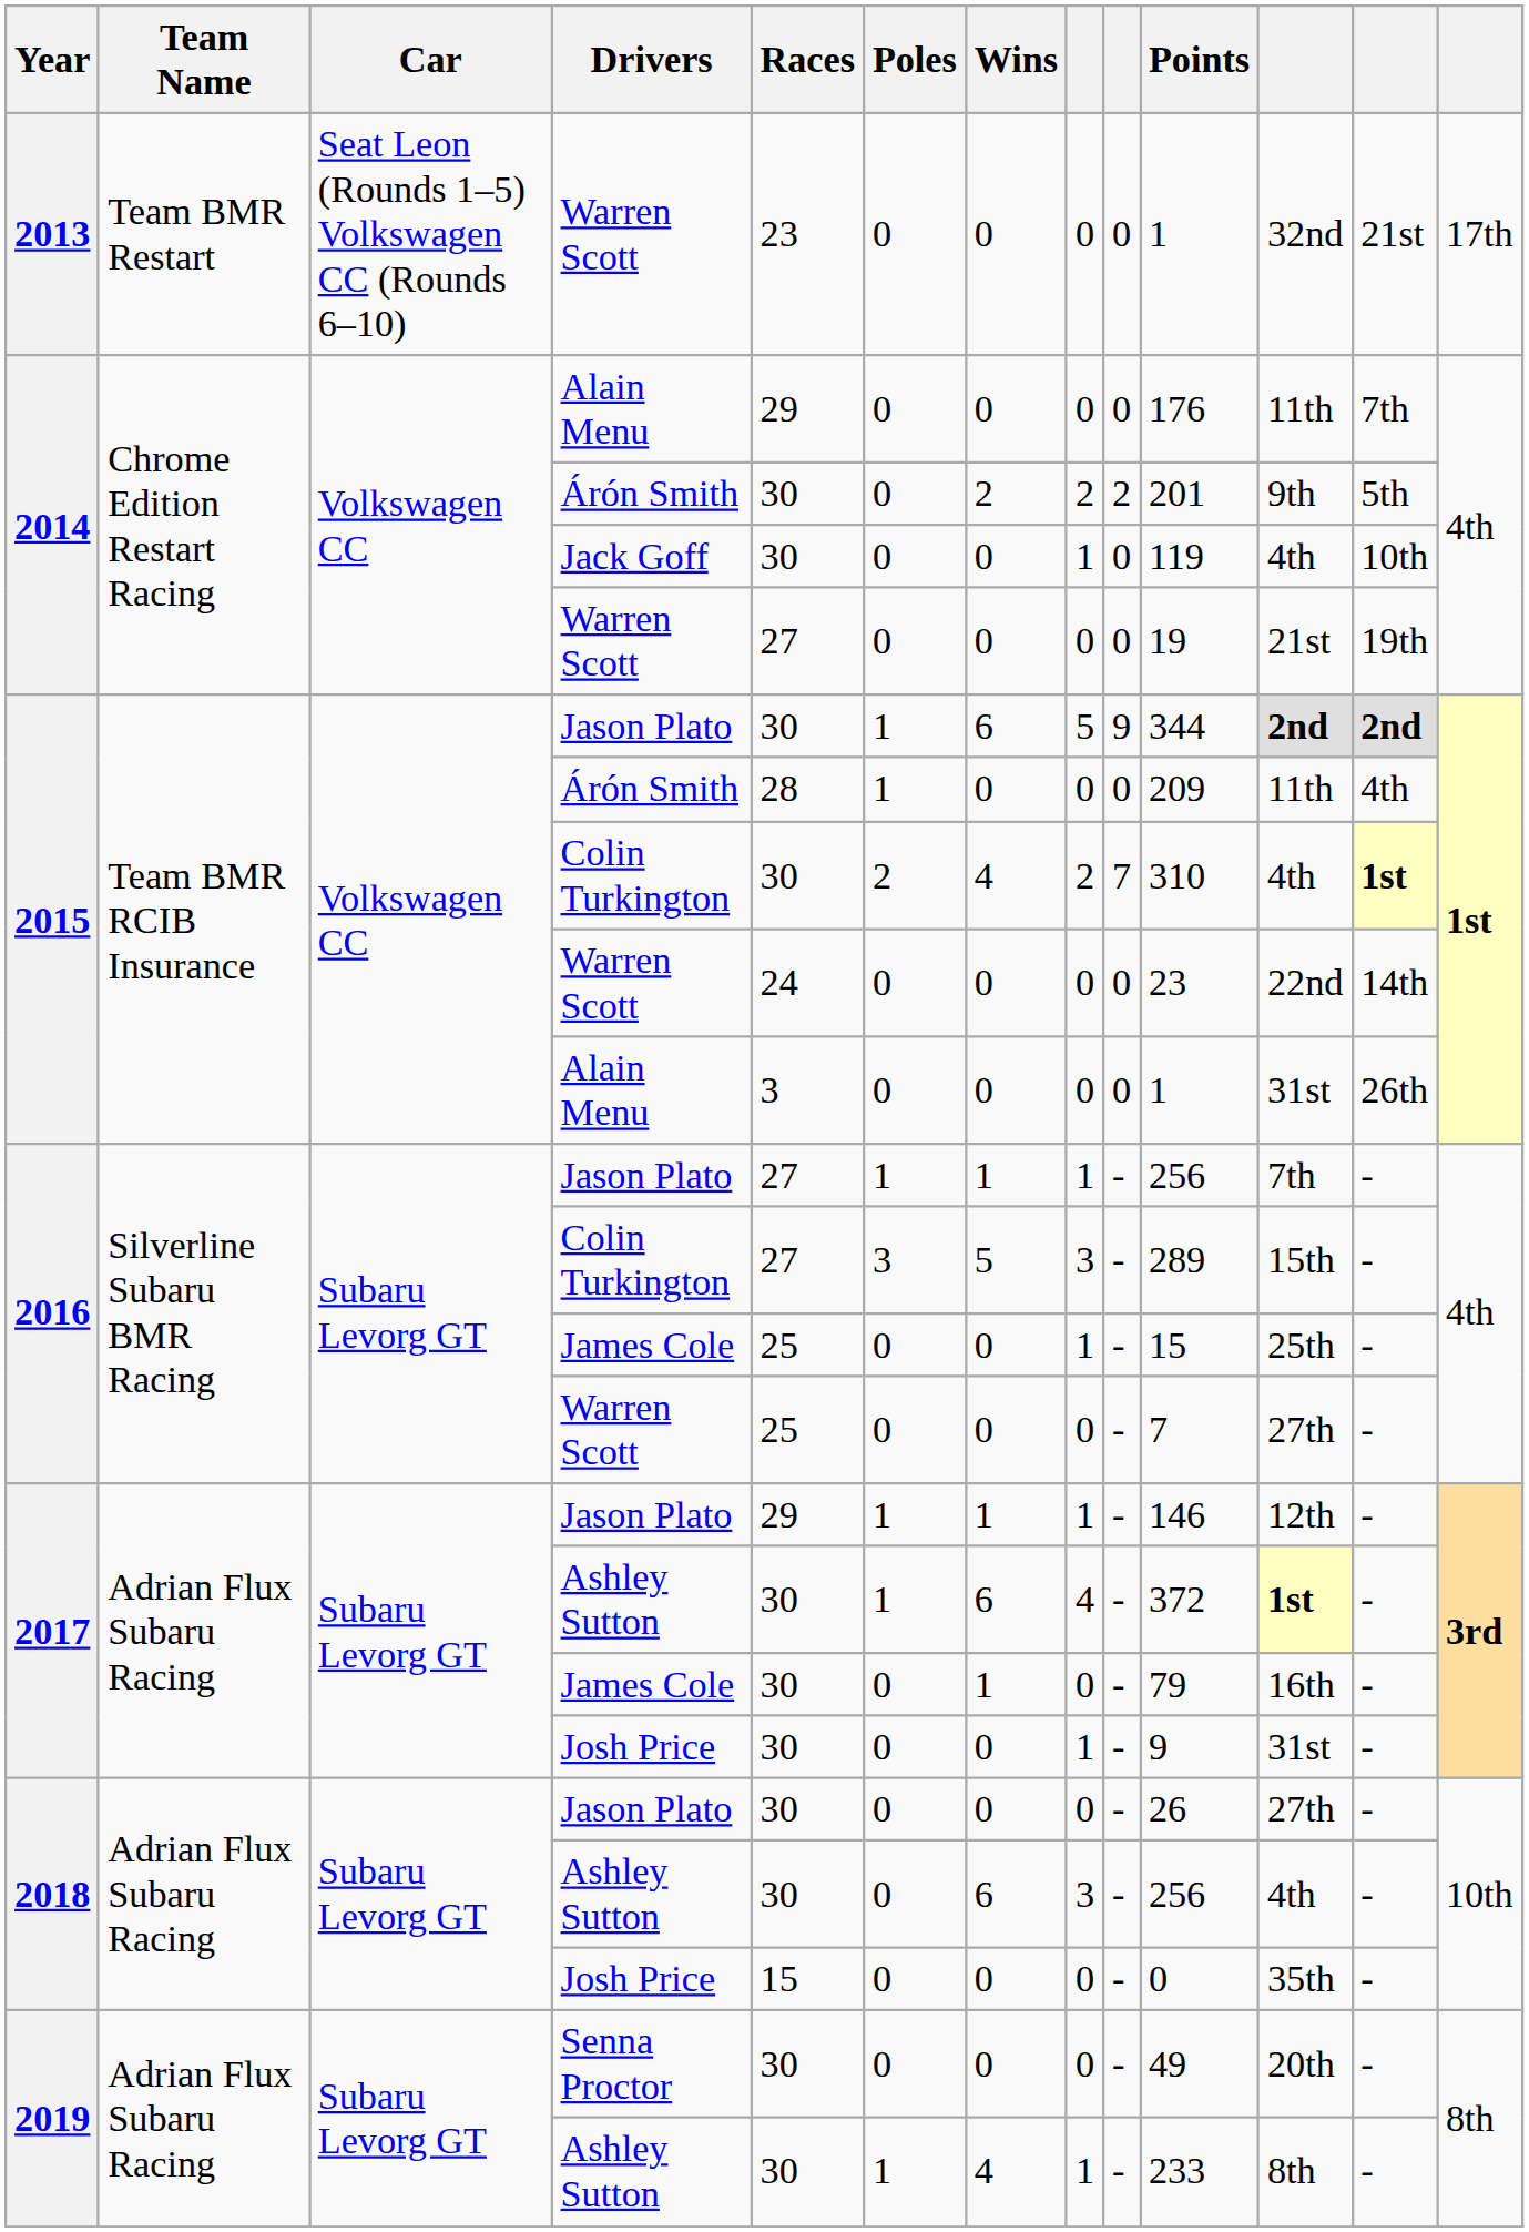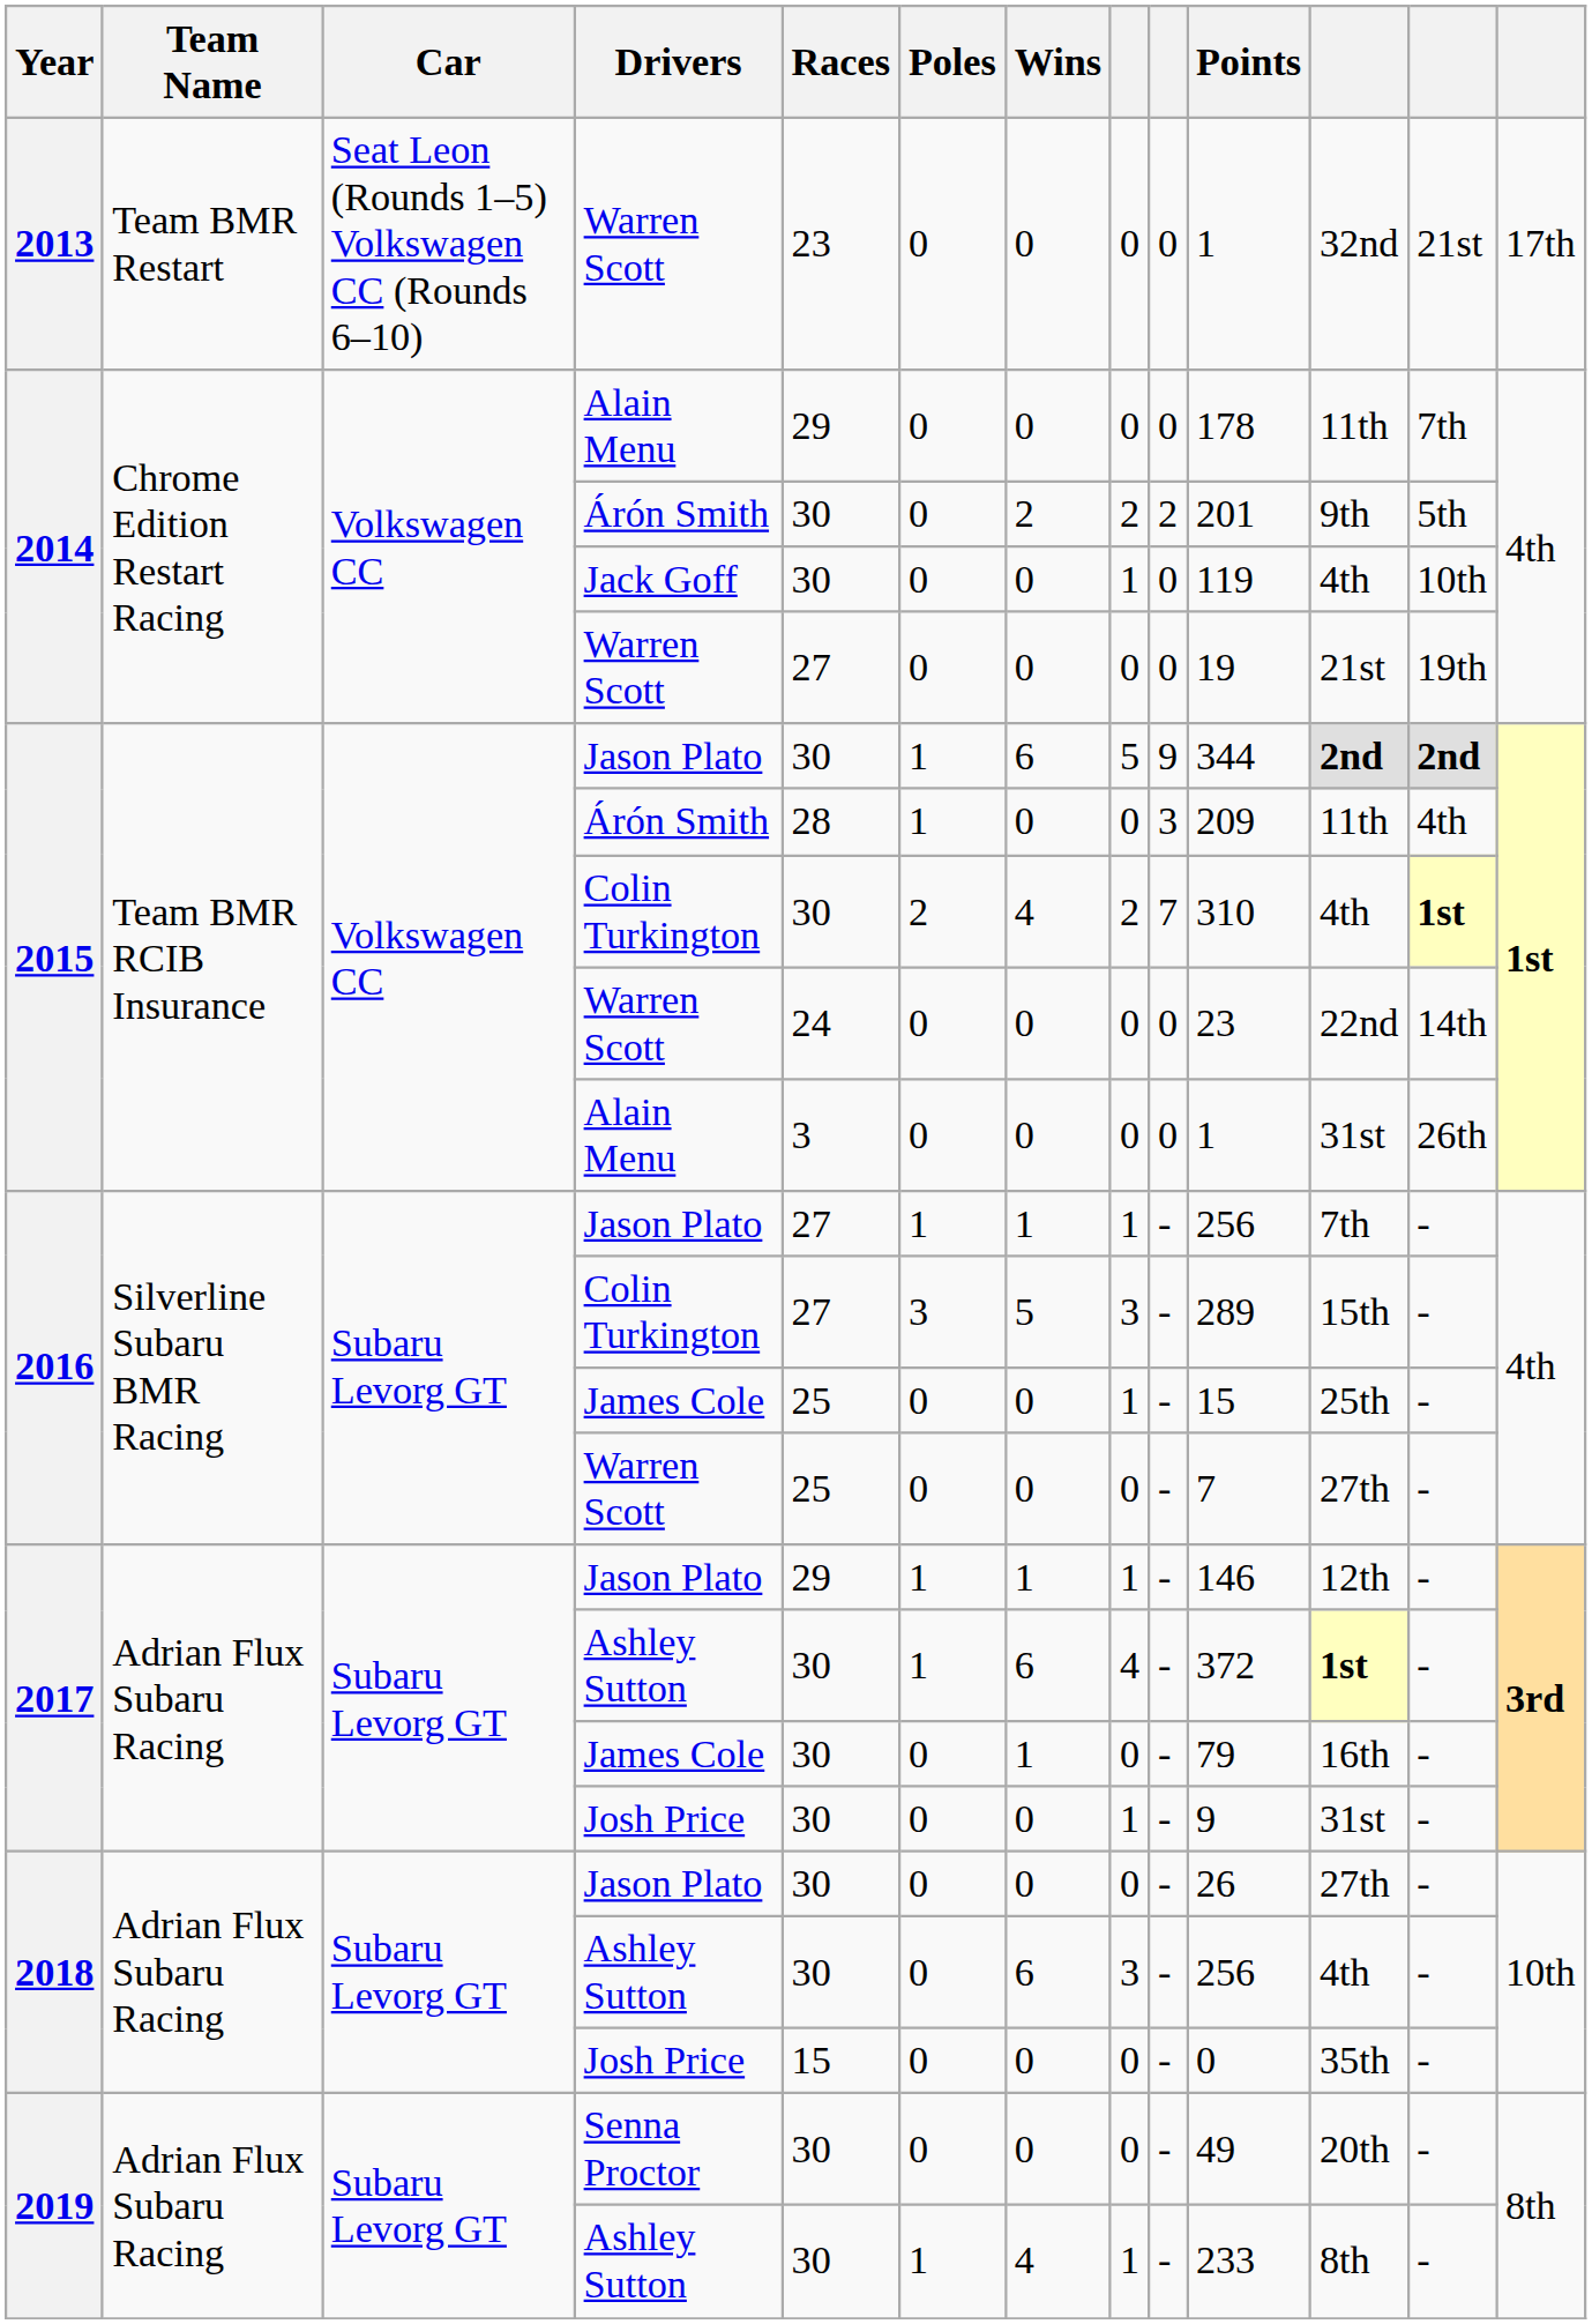 <table class="wikitable" style="font-size:95%">
 <tr>
 <th>Year</th>
 <th>Team Name</th>
 <th>Car</th>
 <th>Drivers</th>
 <th>Races</th>
 <th>Poles</th>
 <th>Wins</th>
 <th></th>
 <th></th>
 <th>Points</th>
 <th></th>
 <th></th>
 <th></th>
 </tr>
 <tr>
 <th><a href='#'>2013</a></th>
 <td>Team BMR Restart</td>
 <td><a href='#'>Seat Leon</a> (Rounds 1–5)<br> <a href='#'>Volkswagen CC</a> (Rounds 6–10)</td>
 <td> <a href='#'>Warren Scott</a></td>
 <td>23</td>
 <td>0</td>
 <td>0</td>
 <td>0</td>
 <td>0</td>
 <td>1</td>
 <td>32nd</td>
 <td>21st</td>
 <td>17th</td>
 </tr>
 <tr>
 <th rowspan=4><a href='#'>2014</a></th>
 <td rowspan=4>Chrome Edition Restart Racing</td>
 <td rowspan=4><a href='#'>Volkswagen CC</a></td>
 <td> <a href='#'>Alain Menu</a></td>
 <td>29</td>
 <td>0</td>
 <td>0</td>
 <td>0</td>
 <td>0</td>
-<td>176</td>
+<td>178</td>
 <td>11th</td>
 <td>7th</td>
 <td rowspan=4>4th</td>
 </tr>
 <tr>
 <td> <a href='#'>Árón Smith</a></td>
 <td>30</td>
 <td>0</td>
 <td>2</td>
 <td>2</td>
 <td>2</td>
 <td>201</td>
 <td>9th</td>
 <td>5th</td>
 </tr>
 <tr>
 <td> <a href='#'>Jack Goff</a></td>
 <td>30</td>
 <td>0</td>
 <td>0</td>
 <td>1</td>
 <td>0</td>
 <td>119</td>
 <td>4th</td>
 <td>10th</td>
 </tr>
 <tr>
 <td> <a href='#'>Warren Scott</a></td>
 <td>27</td>
 <td>0</td>
 <td>0</td>
 <td>0</td>
 <td>0</td>
 <td>19</td>
 <td>21st</td>
 <td>19th</td>
 </tr>
 <tr>
 <th rowspan=5><a href='#'>2015</a></th>
 <td rowspan=5>Team BMR RCIB Insurance</td>
 <td rowspan=5><a href='#'>Volkswagen CC</a></td>
 <td> <a href='#'>Jason Plato</a></td>
 <td>30</td>
 <td>1</td>
 <td>6</td>
 <td>5</td>
 <td>9</td>
 <td>344</td>
 <td style="background:#DFDFDF;"><strong>2nd</strong></td>
 <td style="background:#DFDFDF;"><strong>2nd</strong></td>
 <td rowspan=5 style="background:#ffffbf;"><strong>1st</strong></td>
 </tr>
 <tr>
 <td> <a href='#'>Árón Smith</a></td>
 <td>28</td>
 <td>1</td>
 <td>0</td>
 <td>0</td>
-<td>0</td>
+<td>3</td>
 <td>209</td>
 <td>11th</td>
 <td>4th</td>
 </tr>
 <tr>
 <td> <a href='#'>Colin Turkington</a></td>
 <td>30</td>
 <td>2</td>
 <td>4</td>
 <td>2</td>
 <td>7</td>
 <td>310</td>
 <td>4th</td>
 <td style="background:#ffffbf;"><strong>1st</strong></td>
 </tr>
 <tr>
 <td> <a href='#'>Warren Scott</a></td>
 <td>24</td>
 <td>0</td>
 <td>0</td>
 <td>0</td>
 <td>0</td>
 <td>23</td>
 <td>22nd</td>
 <td>14th</td>
 </tr>
 <tr>
 <td> <a href='#'>Alain Menu</a></td>
 <td>3</td>
 <td>0</td>
 <td>0</td>
 <td>0</td>
 <td>0</td>
 <td>1</td>
 <td>31st</td>
 <td>26th</td>
 </tr>
 <tr>
 <th rowspan=4><a href='#'>2016</a></th>
 <td rowspan=4>Silverline Subaru BMR Racing</td>
 <td rowspan=4><a href='#'>Subaru Levorg GT</a></td>
 <td> <a href='#'>Jason Plato</a></td>
 <td>27</td>
 <td>1</td>
 <td>1</td>
 <td>1</td>
 <td>-</td>
 <td>256</td>
 <td>7th</td>
 <td>-</td>
 <td rowspan=4>4th</td>
 </tr>
 <tr>
 <td> <a href='#'>Colin Turkington</a></td>
 <td>27</td>
 <td>3</td>
 <td>5</td>
 <td>3</td>
 <td>-</td>
 <td>289</td>
 <td>15th</td>
 <td>-</td>
 </tr>
 <tr>
 <td> <a href='#'>James Cole</a></td>
 <td>25</td>
 <td>0</td>
 <td>0</td>
 <td>1</td>
 <td>-</td>
 <td>15</td>
 <td>25th</td>
 <td>-</td>
 </tr>
 <tr>
 <td> <a href='#'>Warren Scott</a></td>
 <td>25</td>
 <td>0</td>
 <td>0</td>
 <td>0</td>
 <td>-</td>
 <td>7</td>
 <td>27th</td>
 <td>-</td>
 </tr>
 <tr>
 <th rowspan=4><a href='#'>2017</a></th>
 <td rowspan=4>Adrian Flux Subaru Racing</td>
 <td rowspan=4><a href='#'>Subaru Levorg GT</a></td>
 <td> <a href='#'>Jason Plato</a></td>
 <td>29</td>
 <td>1</td>
 <td>1</td>
 <td>1</td>
 <td>-</td>
 <td>146</td>
 <td>12th</td>
 <td>-</td>
 <td rowspan=4 style="background:#ffdf9f;"><strong>3rd</strong></td>
 </tr>
 <tr>
 <td> <a href='#'>Ashley Sutton</a></td>
 <td>30</td>
 <td>1</td>
 <td>6</td>
 <td>4</td>
 <td>-</td>
 <td>372</td>
 <td style="background:#ffffbf;"><strong>1st</strong></td>
 <td>-</td>
 </tr>
 <tr>
 <td> <a href='#'>James Cole</a></td>
 <td>30</td>
 <td>0</td>
 <td>1</td>
 <td>0</td>
 <td>-</td>
 <td>79</td>
 <td>16th</td>
 <td>-</td>
 </tr>
 <tr>
 <td> <a href='#'>Josh Price</a></td>
 <td>30</td>
 <td>0</td>
 <td>0</td>
 <td>1</td>
 <td>-</td>
 <td>9</td>
 <td>31st</td>
 <td>-</td>
 </tr>
 <tr>
 <th rowspan=3><a href='#'>2018</a></th>
 <td rowspan=3>Adrian Flux Subaru Racing</td>
 <td rowspan=3><a href='#'>Subaru Levorg GT</a></td>
 <td> <a href='#'>Jason Plato</a></td>
 <td>30</td>
 <td>0</td>
 <td>0</td>
 <td>0</td>
 <td>-</td>
 <td>26</td>
 <td>27th</td>
 <td>-</td>
 <td rowspan=3>10th</td>
 </tr>
 <tr>
 <td> <a href='#'>Ashley Sutton</a></td>
 <td>30</td>
 <td>0</td>
 <td>6</td>
 <td>3</td>
 <td>-</td>
 <td>256</td>
 <td>4th</td>
 <td>-</td>
 </tr>
 <tr>
 <td> <a href='#'>Josh Price</a></td>
 <td>15</td>
 <td>0</td>
 <td>0</td>
 <td>0</td>
 <td>-</td>
 <td>0</td>
 <td>35th</td>
 <td>-</td>
 </tr>
 <tr>
 <th rowspan=2><a href='#'>2019</a></th>
 <td rowspan=2>Adrian Flux Subaru Racing</td>
 <td rowspan=2><a href='#'>Subaru Levorg GT</a></td>
 <td> <a href='#'>Senna Proctor</a></td>
 <td>30</td>
 <td>0</td>
 <td>0</td>
 <td>0</td>
 <td>-</td>
 <td>49</td>
 <td>20th</td>
 <td>-</td>
 <td rowspan=2>8th</td>
 </tr>
 <tr>
 <td> <a href='#'>Ashley Sutton</a></td>
 <td>30</td>
 <td>1</td>
 <td>4</td>
 <td>1</td>
 <td>-</td>
 <td>233</td>
 <td>8th</td>
 <td>-</td>
 </tr>
 <tr>
 </tr>
 </table>
